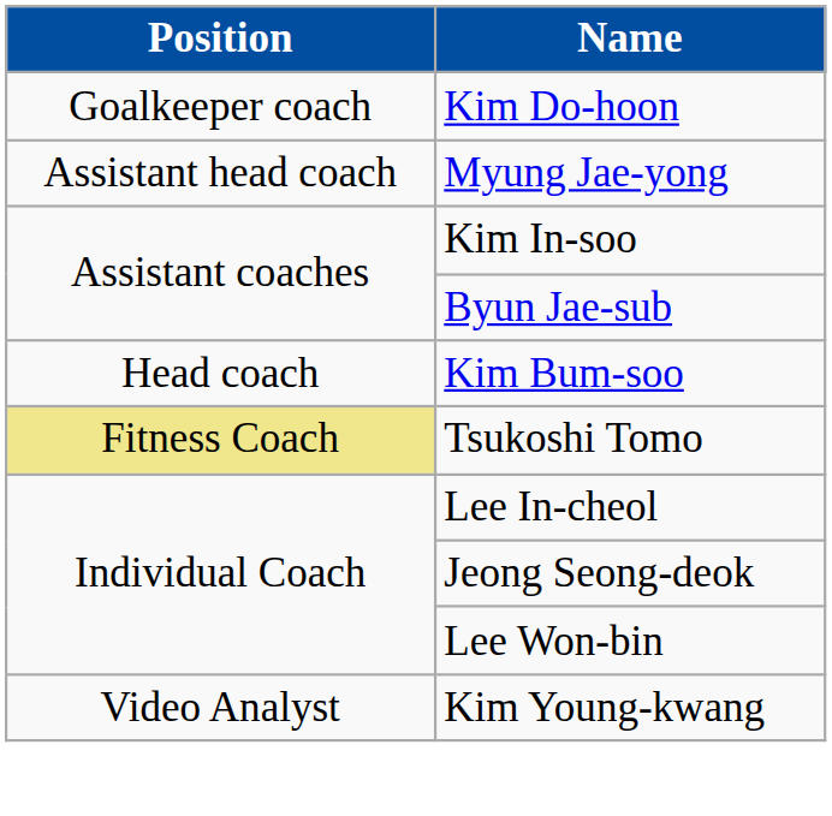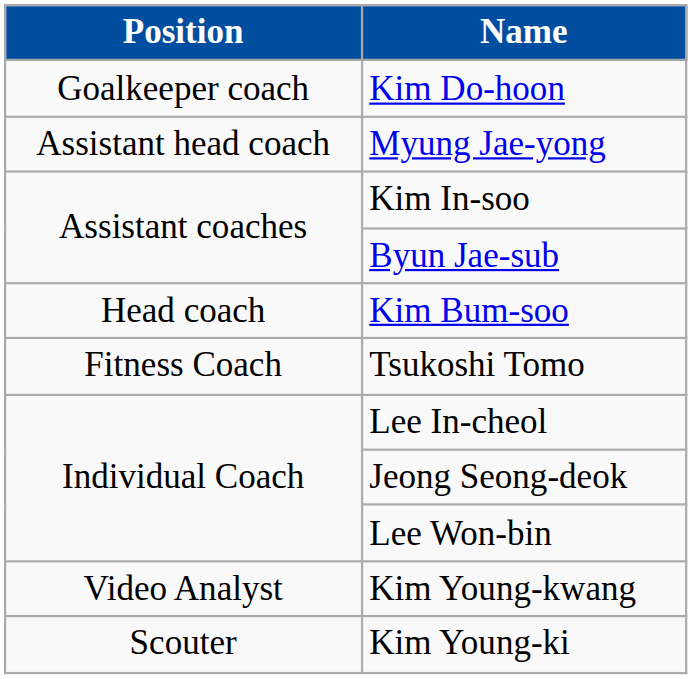 <table class="wikitable" style="text-align:center;width:50%;">
 <tr>
 <th style=background:#014ea0;color:#FFFFFF>Position</th>
 <th style=background:#014ea0;color:#FFFFFF>Name</th>
 </tr>
 <tr>
 <td>Goalkeeper coach</td>
 <td align=left> <a href='#'>Kim Do-hoon</a></td>
 </tr>
 <tr>
 <td>Assistant head coach</td>
 <td align=left> <a href='#'>Myung Jae-yong</a></td>
 </tr>
 <tr>
 <td rowspan=2>Assistant coaches</td>
 <td align=left> Kim In-soo</td>
 </tr>
 <tr>
 <td align=left> <a href='#'>Byun Jae-sub</a></td>
 </tr>
 <tr>
 <td>Head coach</td>
 <td align=left> <a href='#'>Kim Bum-soo</a></td>
 </tr>
 <tr>
-<td style="background: khaki;">Fitness Coach</td>
+<td>Fitness Coach</td>
 <td align=left> Tsukoshi Tomo</td>
 </tr>
 <tr>
 <td rowspan=3>Individual Coach</td>
 <td align=left> Lee In-cheol</td>
 </tr>
 <tr>
 <td align=left> Jeong Seong-deok</td>
 </tr>
 <tr>
 <td align=left> Lee Won-bin</td>
 </tr>
 <tr>
 <td>Video Analyst</td>
 <td align=left> Kim Young-kwang</td>
 </tr>
+<tr>
+<td>Scouter</td>
+<td align=left> Kim Young-ki</td>
+</tr>
 </table>
